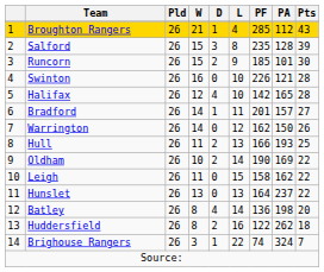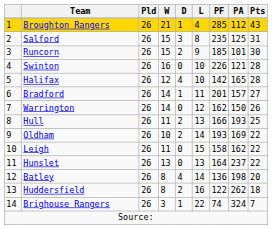 <table class="wikitable" style="text-align:center;">
 <tr>
 <th width=20 abbr="Position"></th>
 <th width=175>Team</th>
 <th width=20 abbr="Played">Pld</th>
 <th width=20 abbr="Won">W</th>
 <th width=20 abbr="Drawn">D</th>
 <th width=20 abbr="Lost">L</th>
 <th width=20 abbr="Points for">PF</th>
 <th width=20 abbr="Points against">PA</th>
 <th width=20 abbr="Points">Pts</th>
 </tr>
 <tr>
 </tr>
 <tr align=left style="background:#FFD700;">
 <td>1</td>
 <td> <a href='#'>Broughton Rangers</a></td>
 <td>26</td>
 <td>21</td>
 <td>1</td>
 <td>4</td>
 <td>285</td>
 <td>112</td>
 <td>43</td>
 </tr>
 <tr align=left style="background:">
 <td>2</td>
 <td> <a href='#'>Salford</a></td>
 <td>26</td>
 <td>15</td>
 <td>3</td>
 <td>8</td>
 <td>235</td>
-<td>128</td>
-<td>39</td>
+<td>125</td>
+<td>31</td>
 </tr>
 <tr align=left style="background:">
 <td>3</td>
 <td> <a href='#'>Runcorn</a></td>
 <td>26</td>
 <td>15</td>
 <td>2</td>
 <td>9</td>
 <td>185</td>
 <td>101</td>
 <td>30</td>
 </tr>
 <tr align=left style="background:">
 <td>4</td>
 <td> <a href='#'>Swinton</a></td>
 <td>26</td>
 <td>16</td>
 <td>0</td>
 <td>10</td>
 <td>226</td>
 <td>121</td>
 <td>28</td>
 </tr>
 <tr align=left style="background:">
 <td>5</td>
 <td> <a href='#'>Halifax</a></td>
 <td>26</td>
 <td>12</td>
 <td>4</td>
 <td>10</td>
 <td>142</td>
 <td>165</td>
 <td>28</td>
 </tr>
 <tr align=left style="background:">
 <td>6</td>
 <td> <a href='#'>Bradford</a></td>
 <td>26</td>
 <td>14</td>
 <td>1</td>
 <td>11</td>
 <td>201</td>
 <td>157</td>
 <td>27</td>
 </tr>
 <tr align=left style="background:">
 <td>7</td>
 <td> <a href='#'>Warrington</a></td>
 <td>26</td>
 <td>14</td>
 <td>0</td>
 <td>12</td>
 <td>162</td>
 <td>150</td>
 <td>26</td>
 </tr>
 <tr align=left style="background:">
 <td>8</td>
 <td> <a href='#'>Hull</a></td>
 <td>26</td>
 <td>11</td>
 <td>2</td>
 <td>13</td>
 <td>166</td>
 <td>193</td>
 <td>25</td>
 </tr>
 <tr align=left style="background:">
 <td>9</td>
 <td> <a href='#'>Oldham</a></td>
 <td>26</td>
 <td>10</td>
 <td>2</td>
 <td>14</td>
-<td>190</td>
+<td>193</td>
 <td>169</td>
 <td>22</td>
 </tr>
 <tr align=left style="background:">
 <td>10</td>
 <td> <a href='#'>Leigh</a></td>
 <td>26</td>
 <td>11</td>
 <td>0</td>
 <td>15</td>
 <td>158</td>
 <td>162</td>
 <td>22</td>
 </tr>
 <tr align=left style="background:">
 <td>11</td>
 <td> <a href='#'>Hunslet</a></td>
 <td>26</td>
 <td>13</td>
 <td>0</td>
 <td>13</td>
 <td>164</td>
 <td>237</td>
 <td>22</td>
 </tr>
 <tr align=left style="background:">
 <td>12</td>
 <td> <a href='#'>Batley</a></td>
 <td>26</td>
 <td>8</td>
 <td>4</td>
 <td>14</td>
 <td>136</td>
 <td>198</td>
 <td>20</td>
 </tr>
 <tr align=left style="background:">
 <td>13</td>
 <td> <a href='#'>Huddersfield</a></td>
 <td>26</td>
 <td>8</td>
 <td>2</td>
 <td>16</td>
 <td>122</td>
 <td>262</td>
 <td>18</td>
 </tr>
 <tr align=left style="background:">
 <td>14</td>
 <td> <a href='#'>Brighouse Rangers</a></td>
 <td>26</td>
 <td>3</td>
 <td>1</td>
 <td>22</td>
 <td>74</td>
 <td>324</td>
 <td>7</td>
 </tr>
 <tr>
 <td colspan=9>Source:</td>
 </tr>
 </table>
